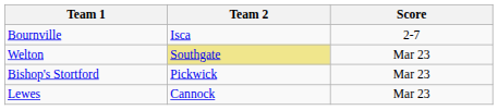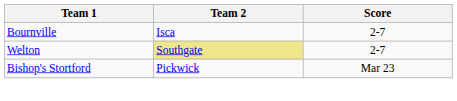 <table class="wikitable" style="font-size: 100%">
 <tr>
 <th width=200>Team 1</th>
 <th width=200>Team 2</th>
 <th width=200>Score</th>
 </tr>
 <tr>
 <td><a href='#'>Bournville</a></td>
 <td><a href='#'>Isca</a></td>
 <td align=center>2-7</td>
 </tr>
 <tr>
 <td><a href='#'>Welton</a></td>
 <td style="background: khaki;"><a href='#'>Southgate</a></td>
-<td align=center>Mar 23</td>
+<td align=center>2-7</td>
 </tr>
 <tr>
 <td><a href='#'>Bishop's Stortford</a></td>
 <td><a href='#'>Pickwick</a></td>
 <td align=center>Mar 23</td>
 </tr>
-<tr>
-<td><a href='#'>Lewes</a></td>
-<td><a href='#'>Cannock</a></td>
-<td align=center>Mar 23</td>
-</tr>
 </table>
